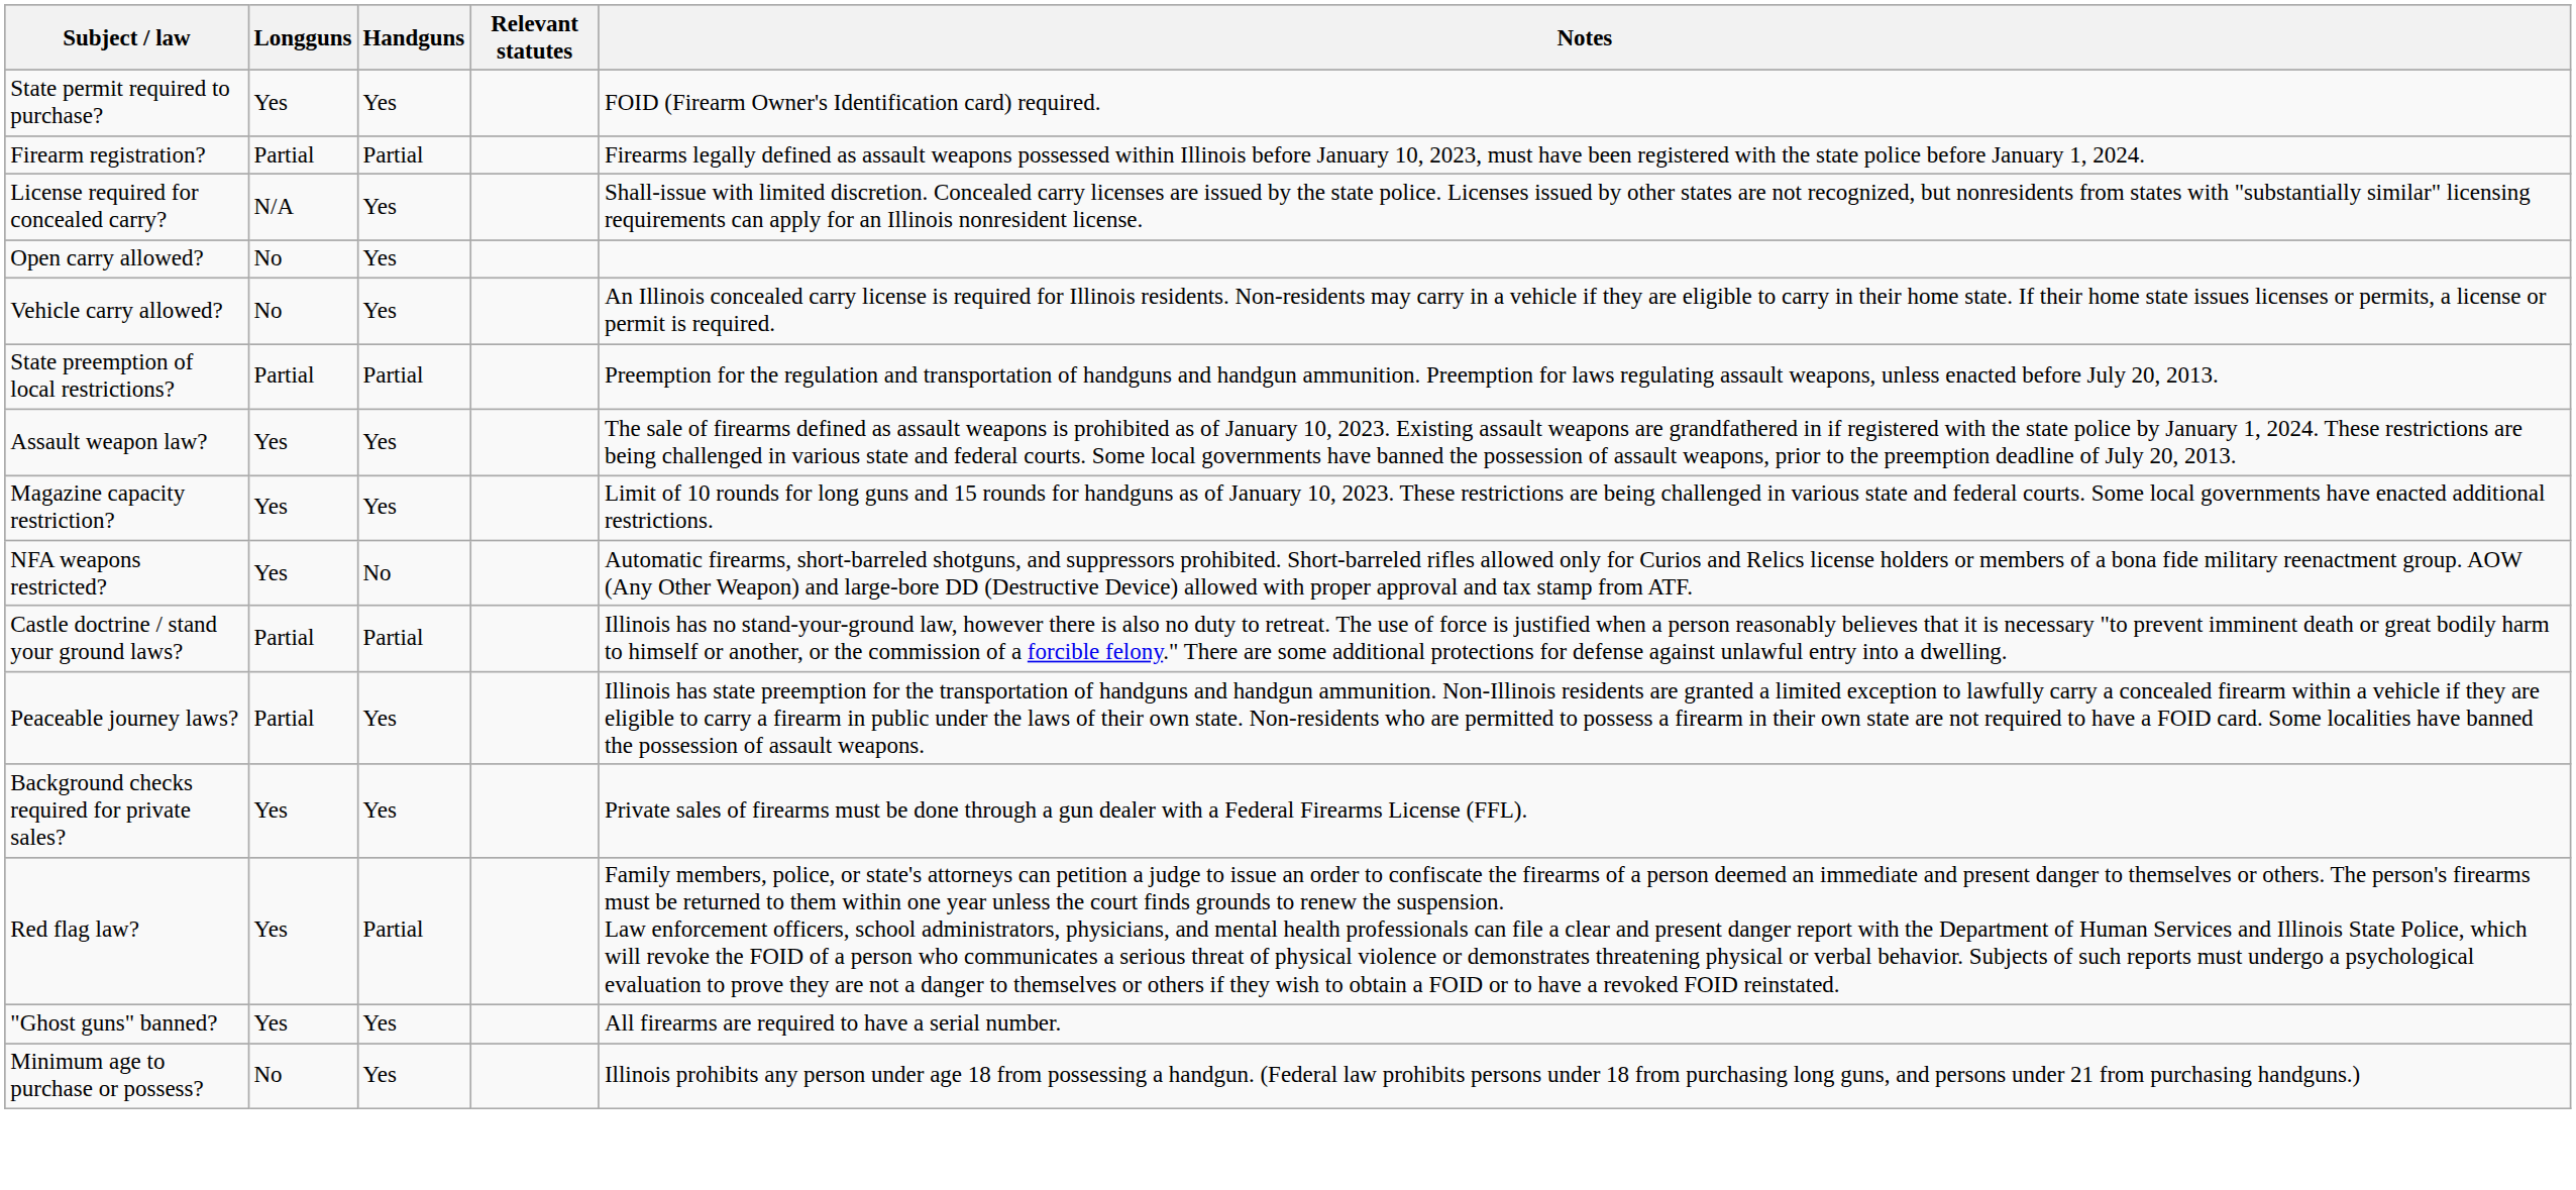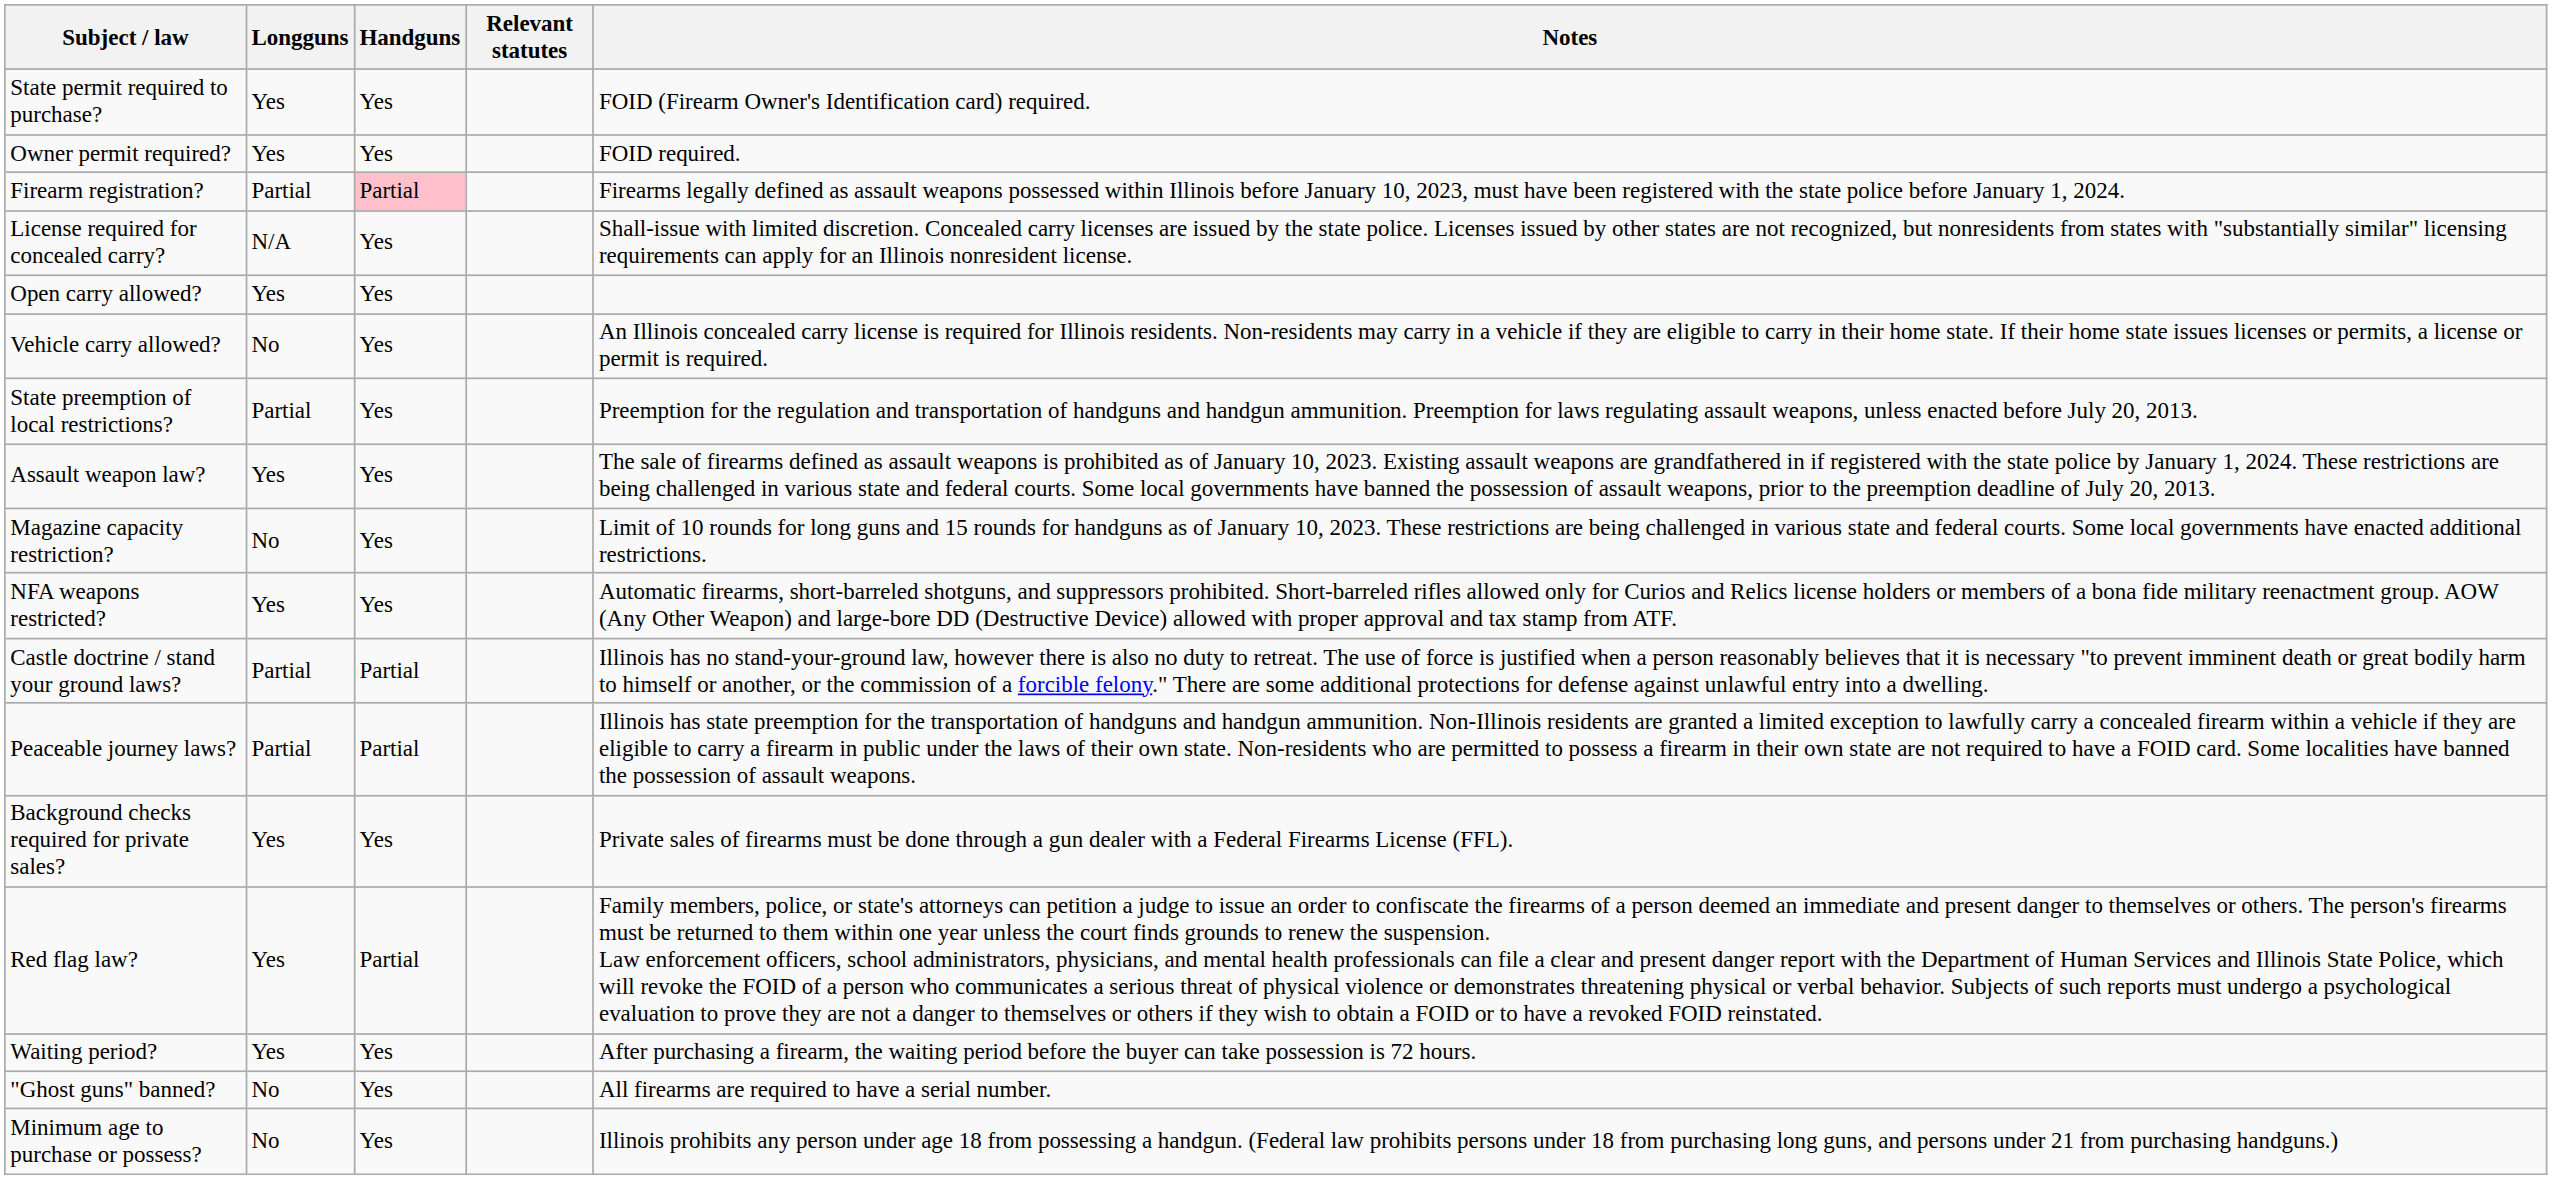 <table class="wikitable" style="font-size:85%; width:95%;">
 <tr>
 <th>Subject / law</th>
 <th>Longguns</th>
 <th>Handguns</th>
 <th>Relevant statutes</th>
 <th>Notes</th>
 </tr>
 <tr>
 <td>State permit required to purchase?</td>
 <td>Yes</td>
 <td>Yes</td>
 <td></td>
 <td>FOID (Firearm Owner's Identification card) required.</td>
 </tr>
 <tr>
+<td>Owner permit required?</td>
+<td>Yes</td>
+<td>Yes</td>
+<td></td>
+<td>FOID required.</td>
+</tr>
+<tr>
 <td>Firearm registration?</td>
 <td>Partial</td>
-<td>Partial</td>
+<td style="background: pink;">Partial</td>
 <td></td>
 <td>Firearms legally defined as assault weapons possessed within Illinois before January 10, 2023, must have been registered with the state police before January 1, 2024.</td>
 </tr>
 <tr>
 <td>License required for concealed carry?</td>
 <td>N/A</td>
 <td>Yes</td>
 <td></td>
 <td>Shall-issue with limited discretion. Concealed carry licenses are issued by the state police. Licenses issued by other states are not recognized, but nonresidents from states with "substantially similar" licensing requirements can apply for an Illinois nonresident license.</td>
 </tr>
 <tr>
 <td>Open carry allowed?</td>
-<td>No</td>
+<td>Yes</td>
 <td>Yes</td>
 <td></td>
 <td></td>
 </tr>
 <tr>
 <td>Vehicle carry allowed?</td>
 <td>No</td>
 <td>Yes</td>
 <td></td>
 <td>An Illinois concealed carry license is required for Illinois residents. Non-residents may carry in a vehicle if they are eligible to carry in their home state. If their home state issues licenses or permits, a license or permit is required.</td>
 </tr>
 <tr>
 <td>State preemption of local restrictions?</td>
 <td>Partial</td>
-<td>Partial</td>
+<td>Yes</td>
 <td></td>
 <td>Preemption for the regulation and transportation of handguns and handgun ammunition. Preemption for laws regulating assault weapons, unless enacted before July 20, 2013.</td>
 </tr>
 <tr>
 <td>Assault weapon law?</td>
 <td>Yes</td>
 <td>Yes</td>
 <td></td>
 <td>The sale of firearms defined as assault weapons is prohibited as of January 10, 2023. Existing  assault weapons are grandfathered in if registered with the state police by January 1, 2024. These restrictions are being challenged in various state and federal courts.  Some local governments have banned the possession of assault weapons, prior to the preemption deadline of July 20, 2013.</td>
 </tr>
 <tr>
 <td>Magazine capacity restriction?</td>
-<td>Yes</td>
+<td>No</td>
 <td>Yes</td>
 <td></td>
 <td>Limit of 10 rounds for long guns and 15 rounds for handguns as of January 10, 2023. These restrictions are being challenged in various state and federal courts. Some local governments have enacted additional restrictions.</td>
 </tr>
 <tr>
 <td>NFA weapons restricted?</td>
 <td>Yes</td>
-<td>No</td>
+<td>Yes</td>
 <td> <br> </td>
 <td>Automatic firearms, short-barreled shotguns, and suppressors prohibited. Short-barreled rifles allowed only for Curios and Relics license holders or members of a bona fide military reenactment group. AOW (Any Other Weapon) and large-bore DD (Destructive Device) allowed with proper approval and tax stamp from ATF.</td>
 </tr>
 <tr>
 <td>Castle doctrine / stand your ground laws?</td>
 <td>Partial</td>
 <td>Partial</td>
 <td></td>
 <td>Illinois has no stand-your-ground law, however there is also no duty to retreat. The use of force is justified when a person reasonably believes that it is necessary "to prevent imminent death or great bodily harm to himself or another, or the commission of a <a href='#'>forcible felony</a>." There are some additional protections for defense against unlawful entry into a dwelling.</td>
 </tr>
 <tr>
 <td>Peaceable journey laws?</td>
 <td>Partial</td>
-<td>Yes</td>
+<td>Partial</td>
 <td></td>
 <td>Illinois has state preemption for the transportation of handguns and handgun ammunition. Non-Illinois residents are granted a limited exception to lawfully carry a concealed firearm within a vehicle if they are eligible to carry a firearm in public under the laws of their own state. Non-residents who are permitted to possess a firearm in their own state are not required to have a FOID card. Some localities have banned the possession of assault weapons.</td>
 </tr>
 <tr>
 <td>Background checks required for private sales?</td>
 <td>Yes</td>
 <td>Yes</td>
 <td></td>
 <td>Private sales of firearms must be done through a gun dealer with a Federal Firearms License (FFL).</td>
 </tr>
 <tr>
 <td>Red flag law?</td>
 <td>Yes</td>
 <td>Partial</td>
 <td><br></td>
 <td>Family members, police, or state's attorneys can petition a judge to issue an order to confiscate the firearms of a person deemed an immediate and present danger to themselves or others. The person's firearms must be returned to them within one year unless the court finds grounds to renew the suspension.<br>Law enforcement officers, school administrators, physicians, and mental health professionals can file a clear and present danger report with the Department of Human Services and Illinois State Police, which will revoke the FOID of a person who communicates a serious threat of physical violence or demonstrates threatening physical or verbal behavior. Subjects of such reports must undergo a psychological evaluation to prove they are not a danger to themselves or others if they wish to obtain a FOID or to have a revoked FOID reinstated.</td>
 </tr>
 <tr>
+<td>Waiting period?</td>
+<td>Yes</td>
+<td>Yes</td>
+<td></td>
+<td>After purchasing a firearm, the waiting period before the buyer can take possession is 72 hours.</td>
+</tr>
+<tr>
 <td>"Ghost guns" banned?</td>
-<td>Yes</td>
+<td>No</td>
 <td>Yes</td>
 <td></td>
 <td>All firearms are required to have a serial number.</td>
 </tr>
 <tr>
 <td>Minimum age to purchase or possess?</td>
 <td>No</td>
 <td>Yes</td>
 <td></td>
 <td>Illinois prohibits any person under age 18 from possessing a handgun. (Federal law prohibits persons under 18 from purchasing long guns, and persons under 21 from purchasing handguns.)</td>
 </tr>
 </table>
